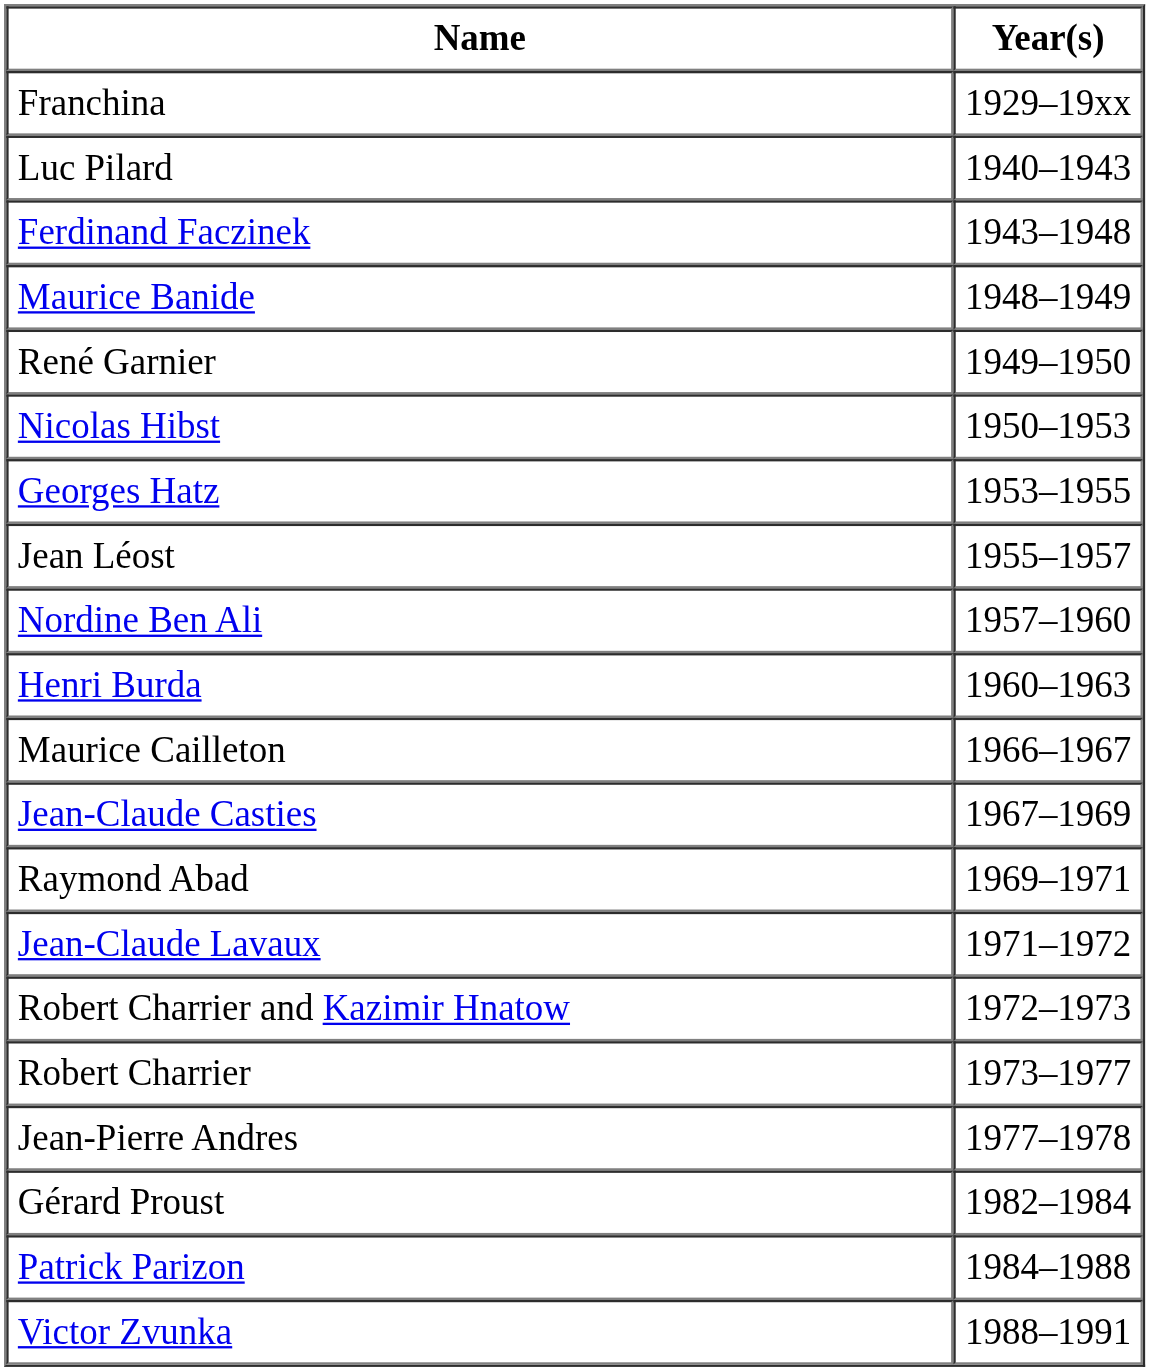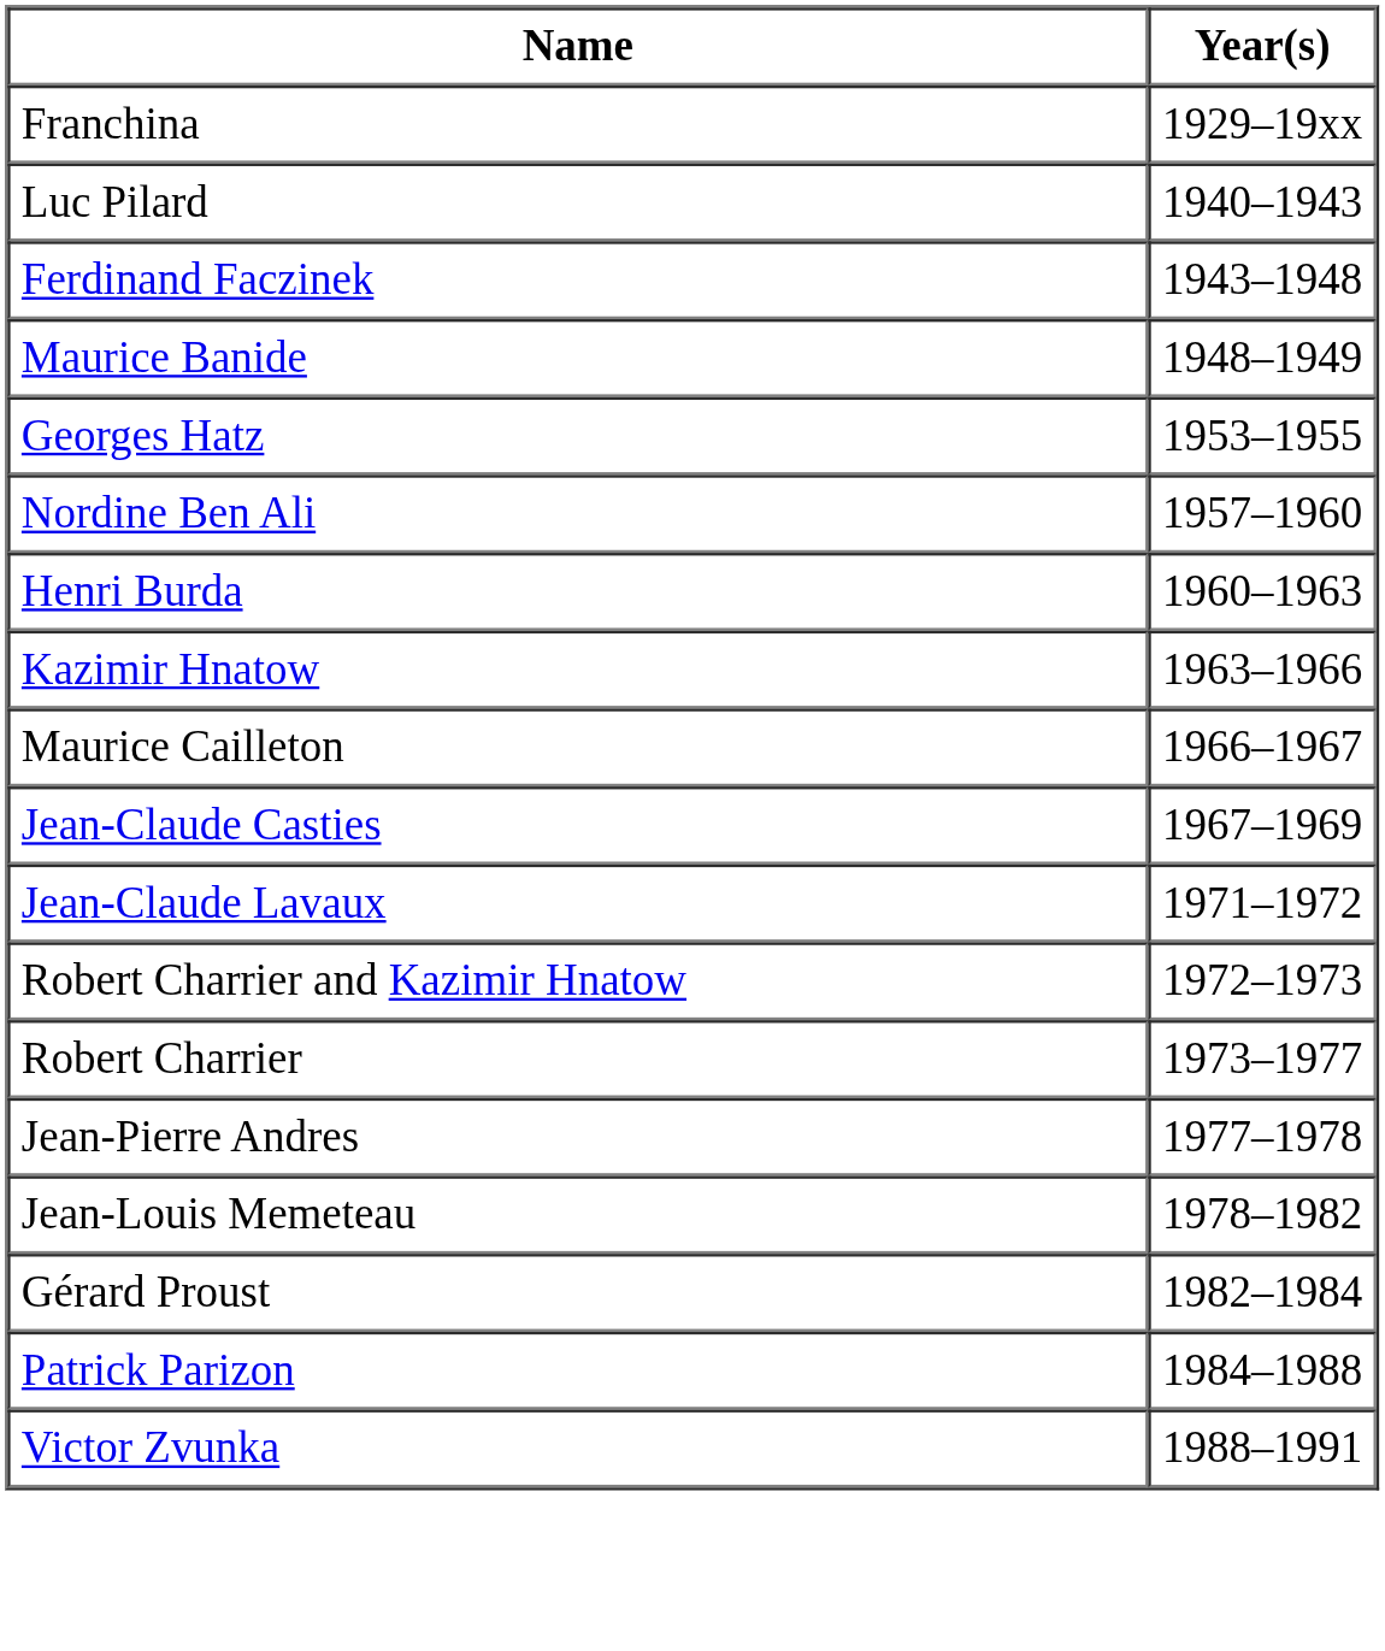 <table style="toccolours" border="1" cellpadding="4" cellspacing="0" style="text-align:center; border-collapse: collapse; margin:0;">
 <tr>
 <th style="width:25em">Name</th>
 <th>Year(s)</th>
 </tr>
 <tr>
 <td>Franchina</td>
 <td>1929–19xx</td>
 </tr>
 <tr>
 <td>Luc Pilard</td>
 <td>1940–1943</td>
 </tr>
 <tr>
 <td><a href='#'>Ferdinand Faczinek</a></td>
 <td>1943–1948</td>
 </tr>
 <tr>
 <td><a href='#'>Maurice Banide</a></td>
 <td>1948–1949</td>
 </tr>
 <tr>
-<td>René Garnier</td>
-<td>1949–1950</td>
-</tr>
-<tr>
-<td><a href='#'>Nicolas Hibst</a></td>
-<td>1950–1953</td>
-</tr>
-<tr>
 <td><a href='#'>Georges Hatz</a></td>
 <td>1953–1955</td>
-</tr>
-<tr>
-<td>Jean Léost</td>
-<td>1955–1957</td>
 </tr>
 <tr>
 <td><a href='#'>Nordine Ben Ali</a></td>
 <td>1957–1960</td>
 </tr>
 <tr>
 <td><a href='#'>Henri Burda</a></td>
 <td>1960–1963</td>
 </tr>
 <tr>
+<td><a href='#'>Kazimir Hnatow</a></td>
+<td>1963–1966</td>
+</tr>
+<tr>
 <td>Maurice Cailleton</td>
 <td>1966–1967</td>
 </tr>
 <tr>
 <td><a href='#'>Jean-Claude Casties</a></td>
 <td>1967–1969</td>
-</tr>
-<tr>
-<td>Raymond Abad</td>
-<td>1969–1971</td>
 </tr>
 <tr>
 <td><a href='#'>Jean-Claude Lavaux</a></td>
 <td>1971–1972</td>
 </tr>
 <tr>
 <td>Robert Charrier and <a href='#'>Kazimir Hnatow</a></td>
 <td>1972–1973</td>
 </tr>
 <tr>
 <td>Robert Charrier</td>
 <td>1973–1977</td>
 </tr>
 <tr>
 <td>Jean-Pierre Andres</td>
 <td>1977–1978</td>
 </tr>
 <tr>
+<td>Jean-Louis Memeteau</td>
+<td>1978–1982</td>
+</tr>
+<tr>
 <td>Gérard Proust</td>
 <td>1982–1984</td>
 </tr>
 <tr>
 <td><a href='#'>Patrick Parizon</a></td>
 <td>1984–1988</td>
 </tr>
 <tr>
 <td><a href='#'>Victor Zvunka</a></td>
 <td>1988–1991</td>
 </tr>
 </table>
